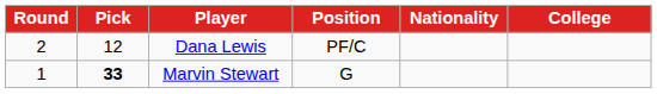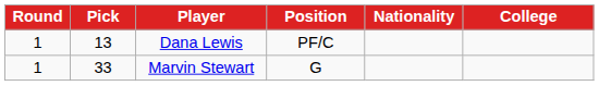 <table class="wikitable sortable sortable">
 <tr>
 <th style="background:#d22; color:#FFFFFF" width="10%">Round</th>
 <th style="background:#d22; color:#FFFFFF" width="10%">Pick</th>
 <th style="background:#d22; color:#FFFFFF" width="20%">Player</th>
 <th style="background:#d22; color:#FFFFFF" width="15%">Position</th>
 <th style="background:#d22; color:#FFFFFF" width="15%">Nationality</th>
 <th style="background:#d22; color:#FFFFFF" width="20%">College</th>
 </tr>
 <tr style="text-align: center">
-<td>2</td>
-<td>12</td>
+<td>1</td>
+<td>13</td>
 <td><a href='#'>Dana Lewis</a></td>
 <td>PF/C</td>
 <td></td>
 <td></td>
 </tr>
 <tr style="text-align: center">
 <td>1</td>
-<td><strong>33</strong></td>
+<td>33</td>
 <td><a href='#'>Marvin Stewart</a></td>
 <td>G</td>
 <td></td>
 <td></td>
 </tr>
 </table>
